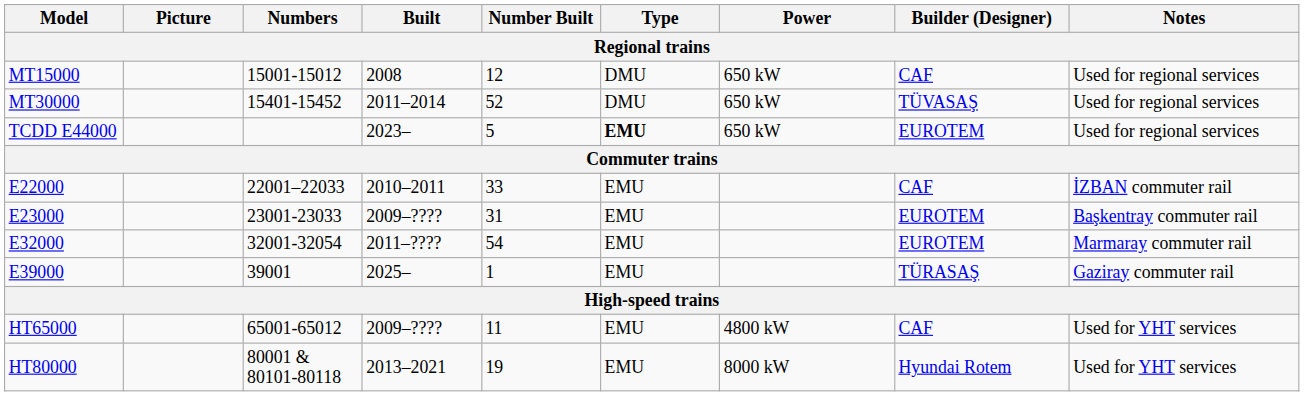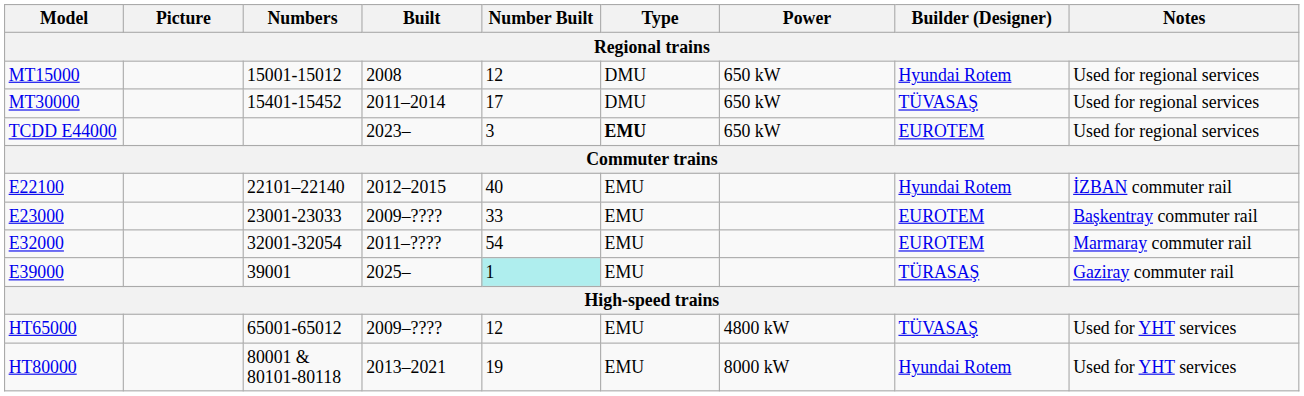 <table class="wikitable">
 <tr>
 <th width=100>Model</th>
 <th width=100>Picture</th>
 <th width=100>Numbers</th>
 <th width=100>Built</th>
 <th width=100>Number Built</th>
 <th width=100>Type</th>
 <th width=150>Power</th>
 <th width=150>Builder (Designer)</th>
 <th width=200>Notes</th>
 </tr>
 <tr>
 <th colspan="9">Regional trains</th>
 </tr>
 <tr>
 <td><a href='#'>MT15000</a></td>
 <td></td>
 <td>15001-15012</td>
 <td>2008</td>
 <td>12</td>
 <td>DMU</td>
 <td>650 kW</td>
-<td><a href='#'>CAF</a></td>
+<td><a href='#'>Hyundai Rotem</a></td>
 <td>Used for regional services</td>
 </tr>
 <tr>
 <td><a href='#'>MT30000</a></td>
 <td></td>
 <td>15401-15452</td>
 <td>2011–2014</td>
-<td>52</td>
+<td>17</td>
 <td>DMU</td>
 <td>650 kW</td>
 <td><a href='#'>TÜVASAŞ</a></td>
 <td>Used for regional services</td>
 </tr>
 <tr>
 <td><a href='#'>TCDD E44000</a></td>
 <td></td>
 <td></td>
 <td>2023–</td>
-<td>5</td>
+<td>3</td>
 <td><strong>EMU</strong></td>
 <td>650 kW</td>
 <td><a href='#'>EUROTEM</a></td>
 <td>Used for regional services</td>
 </tr>
 <tr>
 <th colspan="9">Commuter trains</th>
 </tr>
 <tr>
-<td><a href='#'>E22000</a></td>
+<td><a href='#'>E22100</a></td>
 <td></td>
-<td>22001–22033</td>
-<td>2010–2011</td>
-<td>33</td>
+<td>22101–22140</td>
+<td>2012–2015</td>
+<td>40</td>
 <td>EMU</td>
 <td></td>
-<td><a href='#'>CAF</a></td>
+<td><a href='#'>Hyundai Rotem</a></td>
 <td><a href='#'>İZBAN</a> commuter rail</td>
 </tr>
 <tr>
 <td><a href='#'>E23000</a></td>
 <td></td>
 <td>23001-23033</td>
 <td>2009–????</td>
-<td>31</td>
+<td>33</td>
 <td>EMU</td>
 <td></td>
 <td><a href='#'>EUROTEM</a></td>
 <td><a href='#'>Başkentray</a> commuter rail</td>
 </tr>
 <tr>
 <td><a href='#'>E32000</a></td>
 <td></td>
 <td>32001-32054</td>
 <td>2011–????</td>
 <td>54</td>
 <td>EMU</td>
 <td></td>
 <td><a href='#'>EUROTEM</a></td>
 <td><a href='#'>Marmaray</a> commuter rail</td>
 </tr>
 <tr>
 <td><a href='#'>E39000</a></td>
 <td></td>
 <td>39001</td>
 <td>2025–</td>
-<td>1</td>
+<td style="background: paleturquoise;">1</td>
 <td>EMU</td>
 <td></td>
 <td><a href='#'>TÜRASAŞ</a></td>
 <td><a href='#'>Gaziray</a> commuter rail</td>
 </tr>
 <tr>
 <th colspan="9">High-speed trains</th>
 </tr>
 <tr>
 <td><a href='#'>HT65000</a></td>
 <td></td>
 <td>65001-65012</td>
 <td>2009–????</td>
-<td>11</td>
+<td>12</td>
 <td>EMU</td>
 <td>4800 kW</td>
-<td><a href='#'>CAF</a></td>
+<td><a href='#'>TÜVASAŞ</a></td>
 <td>Used for <a href='#'>YHT</a> services</td>
 </tr>
 <tr>
 <td><a href='#'>HT80000</a></td>
 <td></td>
 <td>80001 & 80101-80118</td>
 <td>2013–2021</td>
 <td>19</td>
 <td>EMU</td>
 <td>8000 kW</td>
 <td><a href='#'>Hyundai Rotem</a></td>
 <td>Used for <a href='#'>YHT</a> services</td>
 </tr>
 </table>
